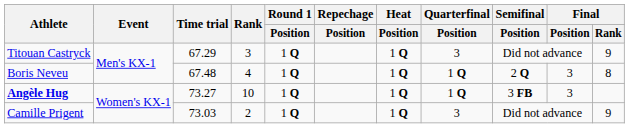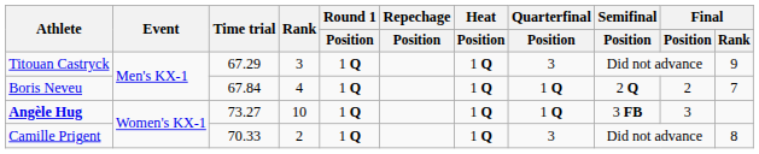 <table class="wikitable" style="font-size:90%">
 <tr>
 <th rowspan="2">Athlete</th>
 <th rowspan="2">Event</th>
 <th rowspan="2">Time trial</th>
 <th rowspan="2">Rank</th>
 <th>Round 1</th>
 <th>Repechage</th>
 <th>Heat</th>
 <th>Quarterfinal</th>
 <th>Semifinal</th>
 <th colspan=2>Final</th>
 </tr>
 <tr style="font-size:95%">
 <th>Position</th>
 <th>Position</th>
 <th>Position</th>
 <th>Position</th>
 <th>Position</th>
 <th>Position</th>
 <th>Rank</th>
 </tr>
 <tr align=center>
 <td align=left><a href='#'>Titouan Castryck</a></td>
 <td align=left rowspan=2><a href='#'>Men's KX-1</a></td>
 <td>67.29</td>
 <td>3</td>
 <td>1 <strong>Q</strong></td>
 <td></td>
 <td>1 <strong>Q</strong></td>
 <td>3</td>
 <td colspan=2>Did not advance</td>
 <td>9</td>
 </tr>
 <tr align=center>
 <td align=left><a href='#'>Boris Neveu</a></td>
-<td>67.48</td>
+<td>67.84</td>
 <td>4</td>
 <td>1 <strong>Q</strong></td>
 <td></td>
 <td>1 <strong>Q</strong></td>
 <td>1 <strong>Q</strong></td>
 <td>2 <strong>Q</strong></td>
-<td>3</td>
-<td>8</td>
+<td>2</td>
+<td>7</td>
 </tr>
 <tr align=center>
 <td align=left><strong><a href='#'>Angèle Hug</a></strong></td>
 <td align=left rowspan=2><a href='#'>Women's KX-1</a></td>
 <td>73.27</td>
 <td>10</td>
 <td>1 <strong>Q</strong></td>
 <td></td>
 <td>1 <strong>Q</strong></td>
 <td>1 <strong>Q</strong></td>
 <td>3 <strong>FB</strong></td>
 <td>3</td>
 <td></td>
 </tr>
 <tr align=center>
 <td align=left><a href='#'>Camille Prigent</a></td>
-<td>73.03</td>
+<td>70.33</td>
 <td>2</td>
 <td>1 <strong>Q</strong></td>
 <td></td>
 <td>1 <strong>Q</strong></td>
 <td>3</td>
 <td colspan=2>Did not advance</td>
-<td>9</td>
+<td>8</td>
 </tr>
 </table>
